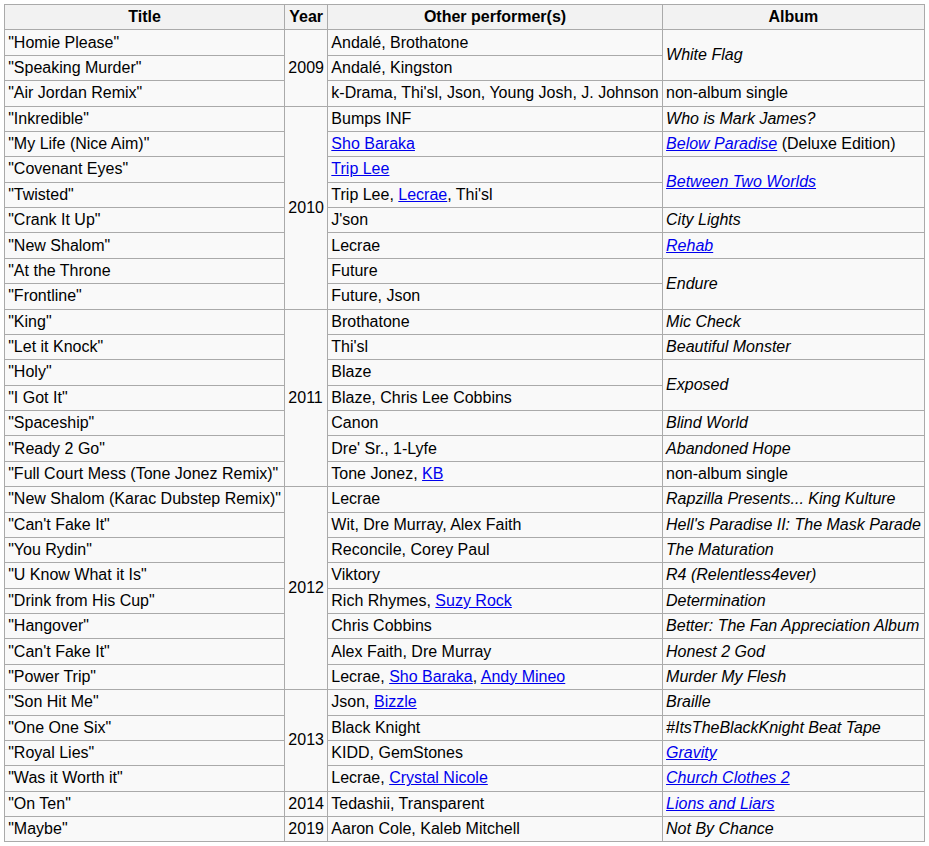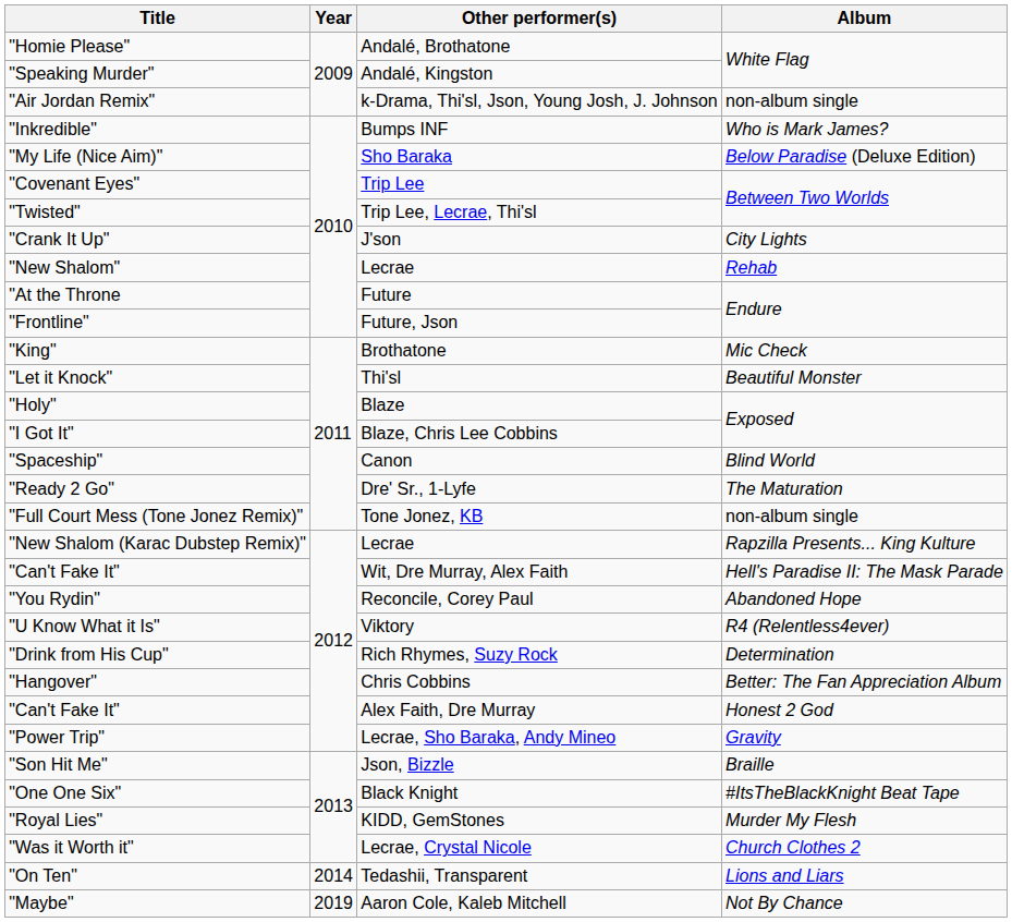 <table class="wikitable">
 <tr>
 <th>Title</th>
 <th>Year</th>
 <th>Other performer(s)</th>
 <th>Album</th>
 </tr>
 <tr>
 <td>"Homie Please"</td>
 <td rowspan="3">2009</td>
 <td>Andalé, Brothatone</td>
 <td rowspan="2"><em>White Flag</em></td>
 </tr>
 <tr>
 <td>"Speaking Murder"</td>
 <td>Andalé, Kingston</td>
 </tr>
 <tr>
 <td>"Air Jordan Remix"</td>
 <td>k-Drama, Thi'sl, Json, Young Josh, J. Johnson</td>
 <td>non-album single</td>
 </tr>
 <tr>
 <td>"Inkredible"</td>
 <td rowspan="8">2010</td>
 <td>Bumps INF</td>
 <td><em>Who is Mark James?</em></td>
 </tr>
 <tr>
 <td>"My Life (Nice Aim)"</td>
 <td><a href='#'>Sho Baraka</a></td>
 <td><em><a href='#'>Below Paradise</a></em> (Deluxe Edition)</td>
 </tr>
 <tr>
 <td>"Covenant Eyes"</td>
 <td><a href='#'>Trip Lee</a></td>
 <td rowspan="2"><em><a href='#'>Between Two Worlds</a></em></td>
 </tr>
 <tr>
 <td>"Twisted"</td>
 <td>Trip Lee, <a href='#'>Lecrae</a>, Thi'sl</td>
 </tr>
 <tr>
 <td>"Crank It Up"</td>
 <td>J'son</td>
 <td><em>City Lights</em></td>
 </tr>
 <tr>
 <td>"New Shalom"</td>
 <td>Lecrae</td>
 <td><em><a href='#'>Rehab</a></em></td>
 </tr>
 <tr>
 <td>"At the Throne</td>
 <td>Future</td>
 <td rowspan="2"><em>Endure</em></td>
 </tr>
 <tr>
 <td>"Frontline"</td>
 <td>Future, Json</td>
 </tr>
 <tr>
 <td>"King"</td>
 <td rowspan="7">2011</td>
 <td>Brothatone</td>
 <td><em>Mic Check</em></td>
 </tr>
 <tr>
 <td>"Let it Knock"</td>
 <td>Thi'sl</td>
 <td><em>Beautiful Monster</em></td>
 </tr>
 <tr>
 <td>"Holy"</td>
 <td>Blaze</td>
 <td rowspan="2"><em>Exposed</em></td>
 </tr>
 <tr>
 <td>"I Got It"</td>
 <td>Blaze, Chris Lee Cobbins</td>
 </tr>
 <tr>
 <td>"Spaceship"</td>
 <td>Canon</td>
 <td><em>Blind World</em></td>
 </tr>
 <tr>
 <td>"Ready 2 Go"</td>
 <td>Dre' Sr., 1-Lyfe</td>
-<td><em>Abandoned Hope</em></td>
+<td><em>The Maturation</em></td>
 </tr>
 <tr>
 <td>"Full Court Mess (Tone Jonez Remix)"</td>
 <td>Tone Jonez, <a href='#'>KB</a></td>
 <td>non-album single</td>
 </tr>
 <tr>
 <td>"New Shalom (Karac Dubstep Remix)"</td>
 <td rowspan="8">2012</td>
 <td>Lecrae</td>
 <td><em>Rapzilla Presents... King Kulture</em></td>
 </tr>
 <tr>
 <td>"Can't Fake It"</td>
 <td>Wit, Dre Murray, Alex Faith</td>
 <td><em>Hell's Paradise II: The Mask Parade</em></td>
 </tr>
 <tr>
 <td>"You Rydin"</td>
 <td>Reconcile, Corey Paul</td>
-<td><em>The Maturation</em></td>
+<td><em>Abandoned Hope</em></td>
 </tr>
 <tr>
 <td>"U Know What it Is"</td>
 <td>Viktory</td>
 <td><em>R4 (Relentless4ever)</em></td>
 </tr>
 <tr>
 <td>"Drink from His Cup"</td>
 <td>Rich Rhymes, <a href='#'>Suzy Rock</a></td>
 <td><em>Determination</em></td>
 </tr>
 <tr>
 <td>"Hangover"</td>
 <td>Chris Cobbins</td>
 <td><em>Better: The Fan Appreciation Album</em></td>
 </tr>
 <tr>
 <td>"Can't Fake It"</td>
 <td>Alex Faith, Dre Murray</td>
 <td><em>Honest 2 God</em></td>
 </tr>
 <tr>
 <td>"Power Trip"</td>
 <td>Lecrae, <a href='#'>Sho Baraka</a>, <a href='#'>Andy Mineo</a></td>
-<td><em>Murder My Flesh</em></td>
+<td><em><a href='#'>Gravity</a></em></td>
 </tr>
 <tr>
 <td>"Son Hit Me"</td>
 <td rowspan="4">2013</td>
 <td>Json, <a href='#'>Bizzle</a></td>
 <td><em>Braille</em></td>
 </tr>
 <tr>
 <td>"One One Six"</td>
 <td>Black Knight</td>
 <td><em>#ItsTheBlackKnight Beat Tape</em></td>
 </tr>
 <tr>
 <td>"Royal Lies"</td>
 <td>KIDD, GemStones</td>
-<td><em><a href='#'>Gravity</a></em></td>
+<td><em>Murder My Flesh</em></td>
 </tr>
 <tr>
 <td>"Was it Worth it"</td>
 <td>Lecrae, <a href='#'>Crystal Nicole</a></td>
 <td><em><a href='#'>Church Clothes 2</a></em></td>
 </tr>
 <tr>
 <td>"On Ten"</td>
 <td>2014</td>
 <td>Tedashii, Transparent</td>
 <td><em><a href='#'>Lions and Liars</a></em></td>
 </tr>
 <tr>
 <td>"Maybe"</td>
 <td>2019</td>
 <td>Aaron Cole, Kaleb Mitchell</td>
 <td><em>Not By Chance</em></td>
 </tr>
 </table>
